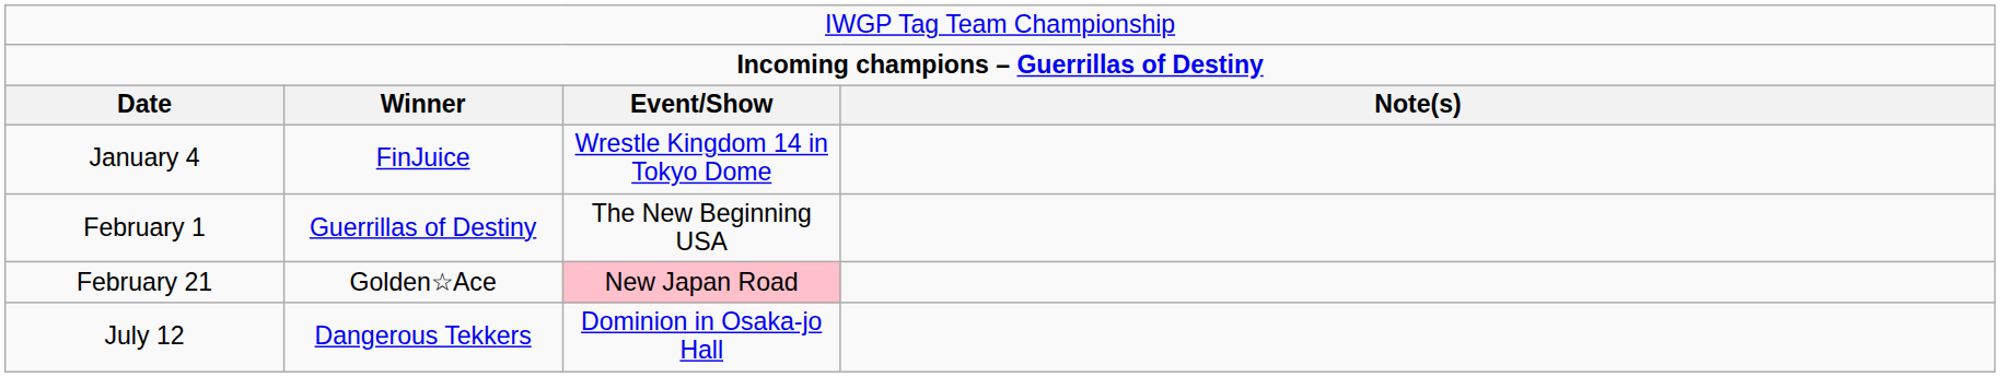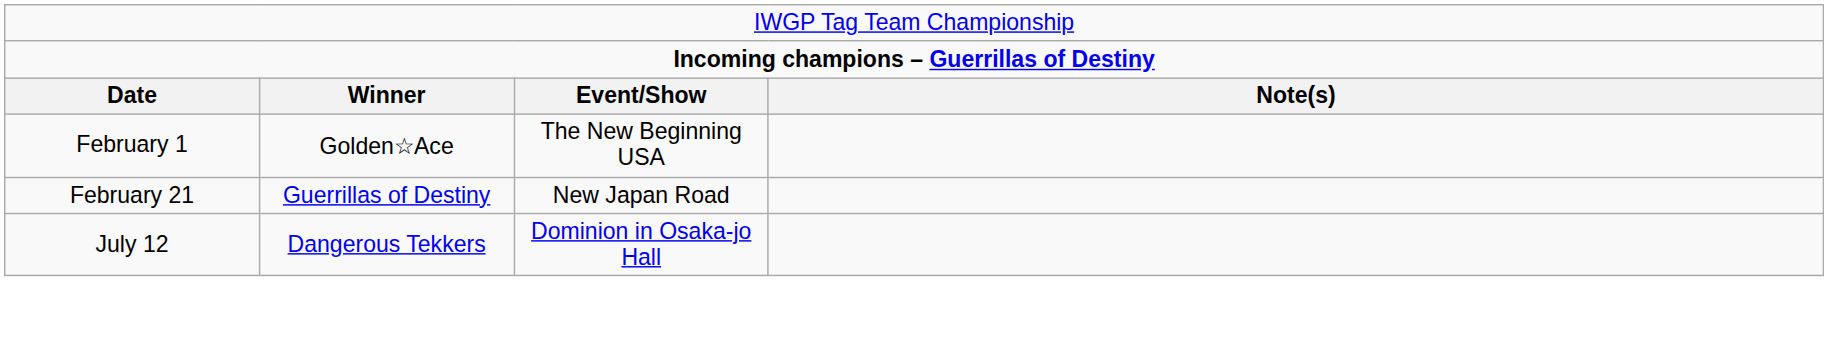 <table class="wikitable" style="text-align:center; width:100%;">
 <tr>
 <td colspan="4" style="text-align: center;"><a href='#'>IWGP Tag Team Championship</a></td>
 </tr>
 <tr>
 <td colspan="4" style="text-align: center;"><strong>Incoming champions – <a href='#'>Guerrillas of Destiny</a> </strong></td>
 </tr>
 <tr>
 <th width=14%>Date</th>
 <th width=14%>Winner</th>
 <th width=14%>Event/Show</th>
 <th width=58%>Note(s)</th>
 </tr>
 <tr>
-<td>January 4</td>
-<td><a href='#'>FinJuice</a><br></td>
-<td><a href='#'>Wrestle Kingdom 14 in Tokyo Dome</a><br></td>
-<td></td>
-</tr>
-<tr>
 <td>February 1</td>
-<td><a href='#'>Guerrillas of Destiny</a><br></td>
+<td>Golden☆Ace<br></td>
 <td>The New Beginning USA</td>
 <td></td>
 </tr>
 <tr>
 <td>February 21</td>
-<td>Golden☆Ace<br></td>
-<td style="background: pink;">New Japan Road</td>
+<td><a href='#'>Guerrillas of Destiny</a><br></td>
+<td>New Japan Road</td>
 <td></td>
 </tr>
 <tr>
 <td>July 12</td>
 <td><a href='#'>Dangerous Tekkers</a><br></td>
 <td><a href='#'>Dominion in Osaka-jo Hall</a></td>
 <td></td>
 </tr>
 </table>
